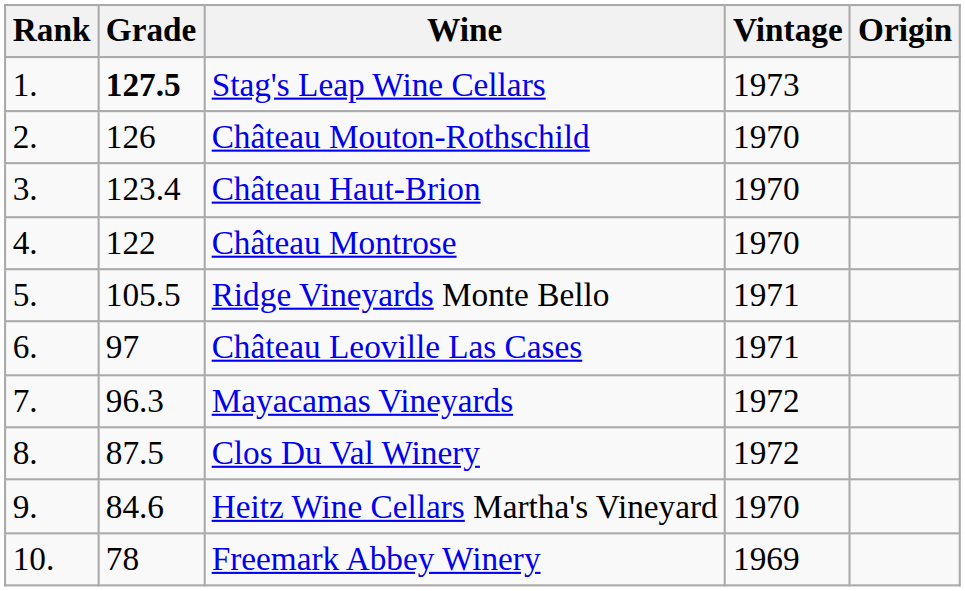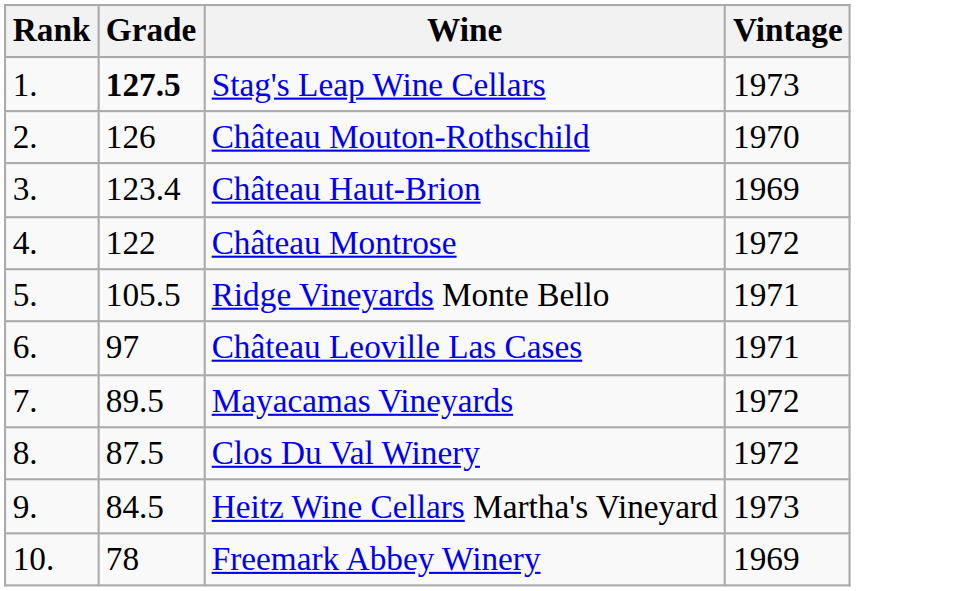 <table class="wikitable">
 <tr>
 <th>Rank</th>
 <th>Grade</th>
 <th>Wine</th>
 <th>Vintage</th>
-<th>Origin</th>
 </tr>
 <tr>
 <td>1.</td>
 <td><strong>127.5</strong></td>
 <td><a href='#'>Stag's Leap Wine Cellars</a></td>
 <td>1973</td>
-<td></td>
 </tr>
 <tr>
 <td>2.</td>
 <td>126</td>
 <td><a href='#'>Château Mouton-Rothschild</a></td>
 <td>1970</td>
-<td></td>
 </tr>
 <tr>
 <td>3.</td>
 <td>123.4</td>
 <td><a href='#'>Château Haut-Brion</a></td>
-<td>1970</td>
-<td></td>
+<td>1969</td>
 </tr>
 <tr>
 <td>4.</td>
 <td>122</td>
 <td><a href='#'>Château Montrose</a></td>
-<td>1970</td>
-<td></td>
+<td>1972</td>
 </tr>
 <tr>
 <td>5.</td>
 <td>105.5</td>
 <td><a href='#'>Ridge Vineyards</a> Monte Bello</td>
 <td>1971</td>
-<td></td>
 </tr>
 <tr>
 <td>6.</td>
 <td>97</td>
 <td><a href='#'>Château Leoville Las Cases</a></td>
 <td>1971</td>
-<td></td>
 </tr>
 <tr>
 <td>7.</td>
-<td>96.3</td>
+<td>89.5</td>
 <td><a href='#'>Mayacamas Vineyards</a></td>
 <td>1972</td>
-<td></td>
 </tr>
 <tr>
 <td>8.</td>
 <td>87.5</td>
 <td><a href='#'>Clos Du Val Winery</a></td>
 <td>1972</td>
-<td></td>
 </tr>
 <tr>
 <td>9.</td>
-<td>84.6</td>
+<td>84.5</td>
 <td><a href='#'>Heitz Wine Cellars</a> Martha's Vineyard</td>
-<td>1970</td>
-<td></td>
+<td>1973</td>
 </tr>
 <tr>
 <td>10.</td>
 <td>78</td>
 <td><a href='#'>Freemark Abbey Winery</a></td>
 <td>1969</td>
-<td></td>
 </tr>
 </table>
